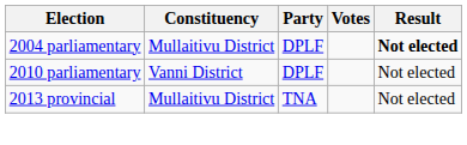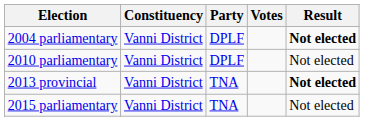 <table class="wikitable" style="text-align:left;">
 <tr>
 <th scope=col>Election</th>
 <th scope=col>Constituency</th>
 <th scope=col>Party</th>
 <th scope=col>Votes</th>
 <th scope=col>Result</th>
 </tr>
 <tr>
 <td><a href='#'>2004 parliamentary</a></td>
-<td><a href='#'>Mullaitivu District</a></td>
+<td><a href='#'>Vanni District</a></td>
 <td><a href='#'>DPLF</a></td>
 <td align=right></td>
 <td><strong>Not elected</strong></td>
 </tr>
 <tr>
 <td><a href='#'>2010 parliamentary</a></td>
 <td><a href='#'>Vanni District</a></td>
 <td><a href='#'>DPLF</a></td>
 <td></td>
 <td>Not elected</td>
 </tr>
 <tr>
 <td><a href='#'>2013 provincial</a></td>
-<td><a href='#'>Mullaitivu District</a></td>
+<td><a href='#'>Vanni District</a></td>
+<td><a href='#'>TNA</a></td>
+<td align=right></td>
+<td><strong>Not elected</strong></td>
+</tr>
+<tr>
+<td><a href='#'>2015 parliamentary</a></td>
+<td><a href='#'>Vanni District</a></td>
 <td><a href='#'>TNA</a></td>
 <td align=right></td>
 <td>Not elected</td>
 </tr>
 </table>
